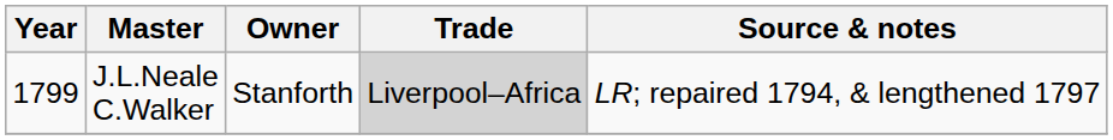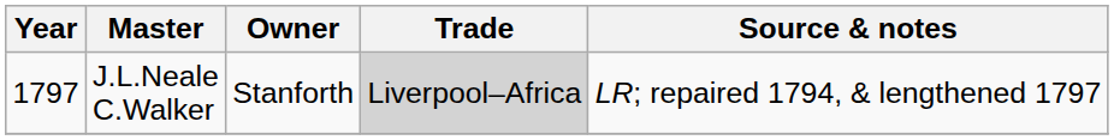 <table class=" wikitable">
 <tr>
 <th>Year</th>
 <th>Master</th>
 <th>Owner</th>
 <th>Trade</th>
 <th>Source & notes</th>
 </tr>
 <tr>
-<td>1799</td>
+<td>1797</td>
 <td>J.L.Neale<br>C.Walker</td>
 <td>Stanforth</td>
 <td style="background: lightgrey;">Liverpool–Africa</td>
 <td><em>LR</em>; repaired 1794, & lengthened 1797</td>
 </tr>
 <tr>
 </tr>
 </table>
